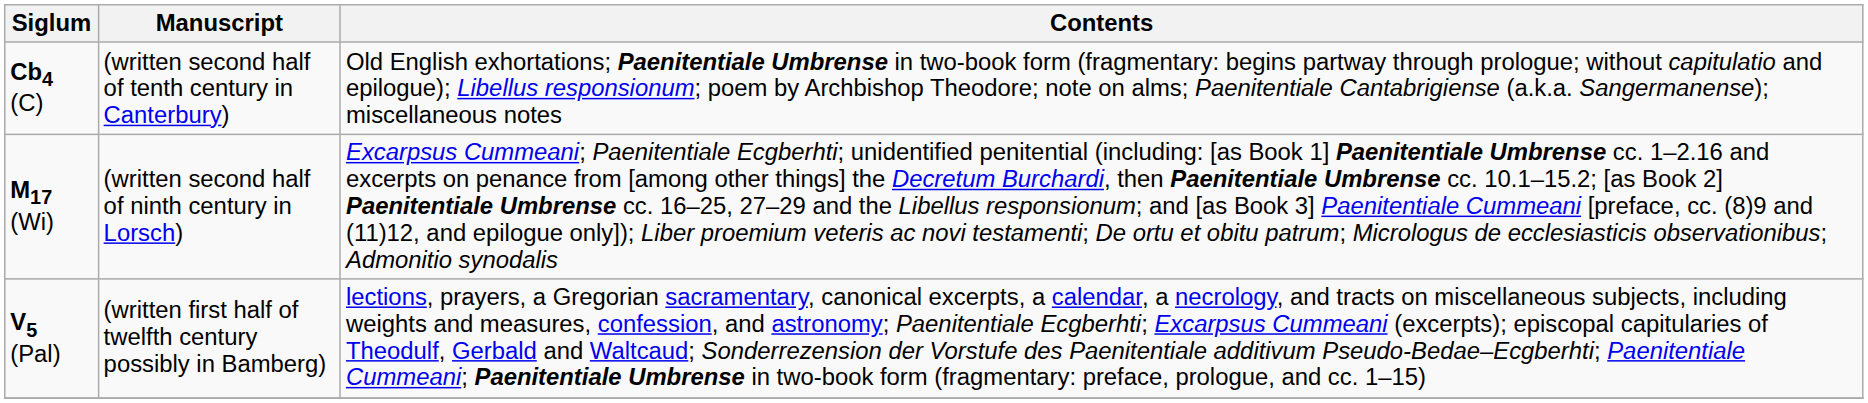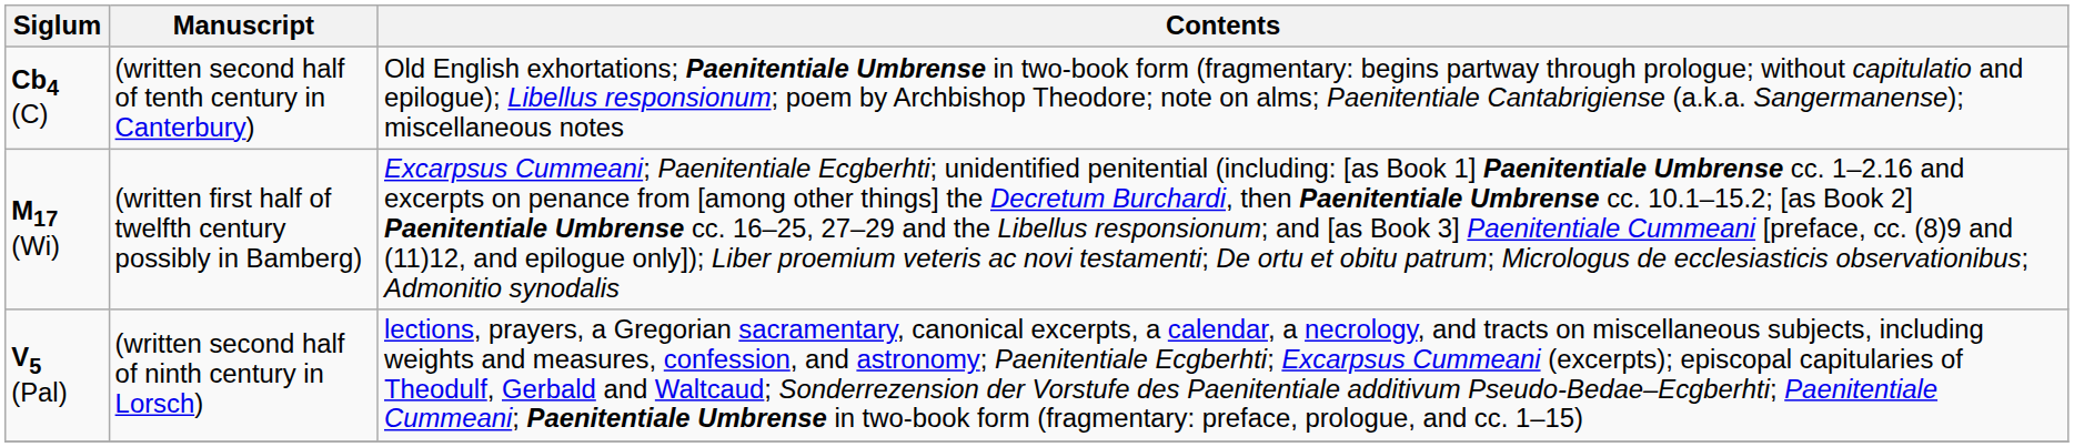 <table class="wikitable">
 <tr>
 <th>Siglum</th>
 <th>Manuscript</th>
 <th>Contents</th>
 </tr>
 <tr>
 <td><strong>Cb<sub>4</sub></strong> (C)</td>
 <td> (written second half of tenth century in <a href='#'>Canterbury</a>)</td>
 <td>Old English exhortations; <strong><em>Paenitentiale Umbrense</em></strong> in two-book form (fragmentary: begins partway through prologue; without <em>capitulatio</em> and epilogue); <em><a href='#'>Libellus responsionum</a></em>; poem by Archbishop Theodore; note on alms; <em>Paenitentiale Cantabrigiense</em> (a.k.a. <em>Sangermanense</em>); miscellaneous notes</td>
 </tr>
 <tr>
 <td><strong>M<sub>17</sub></strong> (Wi)</td>
-<td> (written second half of ninth century in <a href='#'>Lorsch</a>)</td>
+<td> (written first half of twelfth century possibly in Bamberg)</td>
 <td><em><a href='#'>Excarpsus Cummeani</a></em>; <em>Paenitentiale Ecgberhti</em>; unidentified penitential (including: [as Book 1] <strong><em>Paenitentiale Umbrense</em></strong> cc. 1–2.16 and excerpts on penance from [among other things] the <a href='#'><em>Decretum Burchardi</em></a>, then <strong><em>Paenitentiale Umbrense</em></strong> cc. 10.1–15.2; [as Book 2] <strong><em>Paenitentiale Umbrense</em></strong> cc. 16–25, 27–29 and the <em>Libellus responsionum</em>; and [as Book 3] <em><a href='#'>Paenitentiale Cummeani</a></em> [preface, cc. (8)9 and (11)12, and epilogue only]); <em>Liber proemium veteris ac novi testamenti</em>; <em>De ortu et obitu patrum</em>; <em>Micrologus de ecclesiasticis observationibus</em>; <em>Admonitio synodalis</em></td>
 </tr>
 <tr>
 <td><strong>V<sub>5</sub></strong> (Pal)</td>
-<td> (written first half of twelfth century possibly in Bamberg)</td>
+<td> (written second half of ninth century in <a href='#'>Lorsch</a>)</td>
 <td><a href='#'>lections</a>, prayers, a Gregorian <a href='#'>sacramentary</a>, canonical excerpts, a <a href='#'>calendar</a>, a <a href='#'>necrology</a>, and tracts on miscellaneous subjects, including weights and measures, <a href='#'>confession</a>, and <a href='#'>astronomy</a>; <em>Paenitentiale Ecgberhti</em>; <em><a href='#'>Excarpsus Cummeani</a></em> (excerpts); episcopal capitularies of <a href='#'>Theodulf</a>, <a href='#'>Gerbald</a> and <a href='#'>Waltcaud</a>; <em>Sonderrezension der Vorstufe des Paenitentiale additivum Pseudo-Bedae–Ecgberhti</em>; <em><a href='#'>Paenitentiale Cummeani</a></em>; <strong><em>Paenitentiale Umbrense</em></strong> in two-book form (fragmentary: preface, prologue, and cc. 1–15)</td>
 </tr>
 <tr>
 </tr>
 </table>
